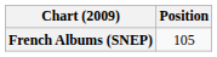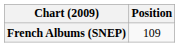 <table class="wikitable plainrowheaders" style="text-align:center">
 <tr>
 <th scope="col">Chart (2009)</th>
 <th scope="col">Position</th>
 </tr>
 <tr>
 <th scope="row">French Albums (SNEP)</th>
-<td>105</td>
+<td>109</td>
 </tr>
 </table>
